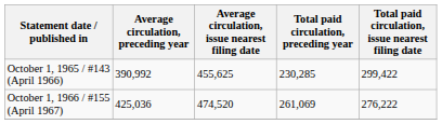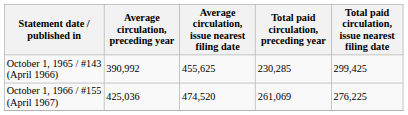 <table class="wikitable" width=100%>
 <tr>
 <th width=25%>Statement date / published in</th>
 <th width=19%>Average circulation, preceding year</th>
 <th width=19%>Average circulation, issue nearest filing date</th>
 <th width=19%>Total paid circulation, preceding year</th>
 <th width=19%>Total paid circulation, issue nearest filing date</th>
 </tr>
 <tr>
 <td>October 1, 1965 / #143 (April 1966)</td>
 <td>390,992</td>
 <td>455,625</td>
 <td>230,285</td>
-<td>299,422</td>
+<td>299,425</td>
 </tr>
 <tr>
 <td>October 1, 1966 / #155 (April 1967)</td>
 <td>425,036</td>
 <td>474,520</td>
 <td>261,069</td>
-<td>276,222</td>
+<td>276,225</td>
 </tr>
 <tr>
 </tr>
 </table>
